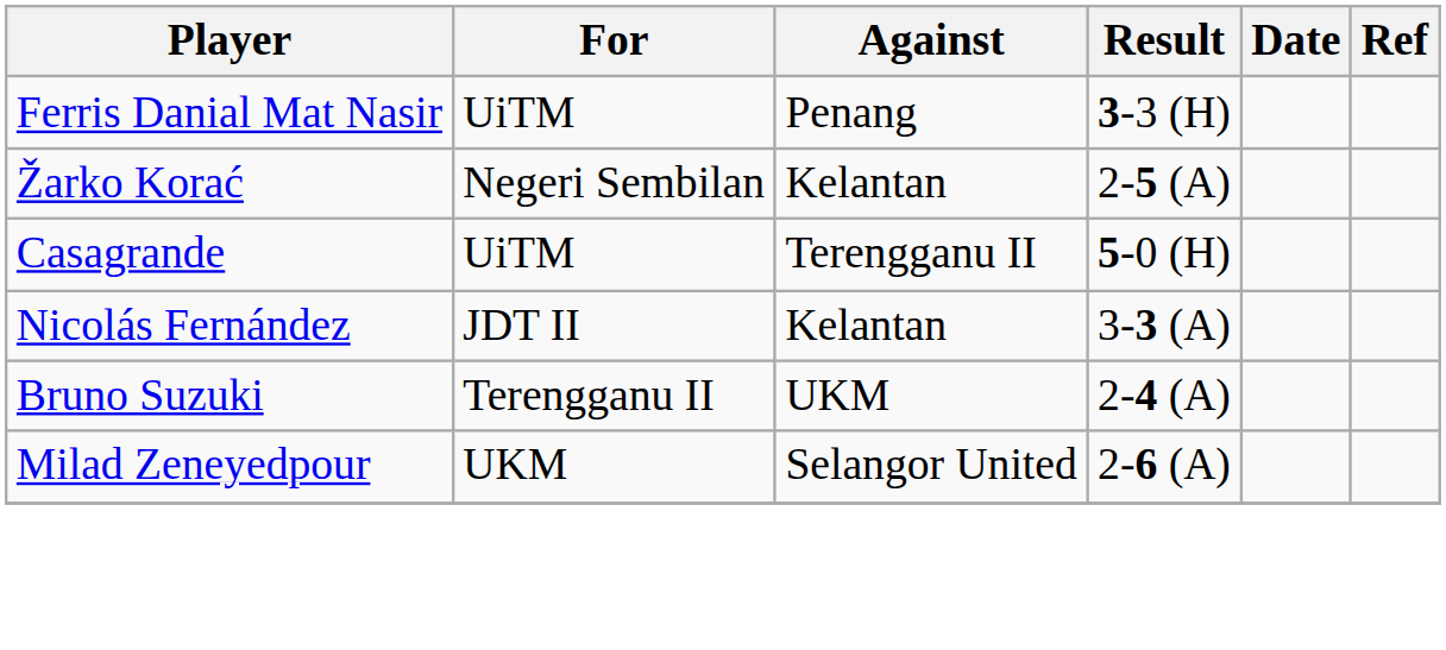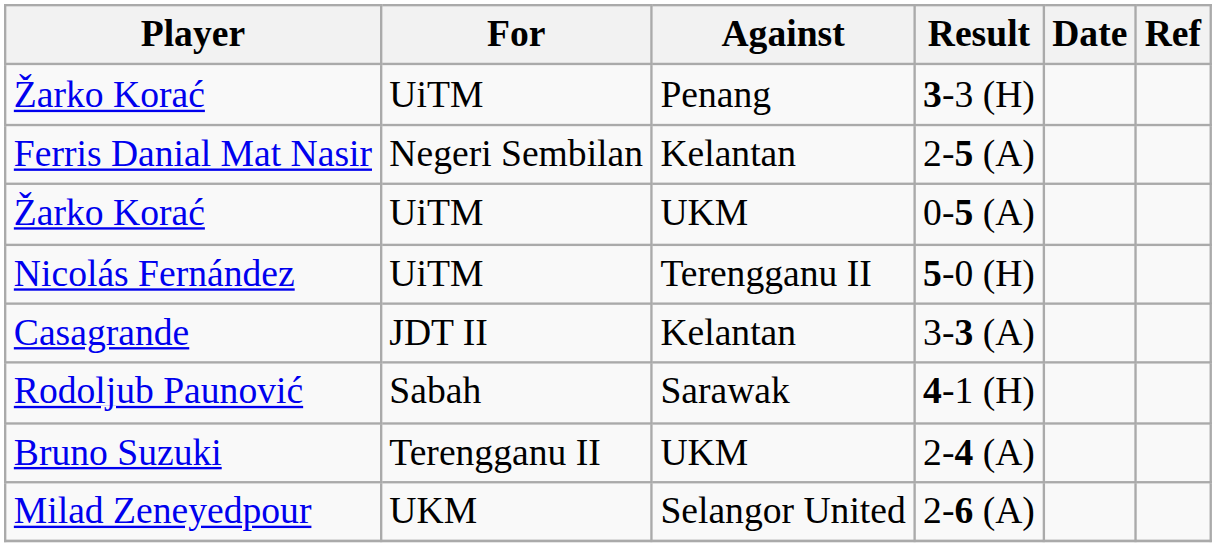 <table class="wikitable" style="text-align:left">
 <tr>
 <th>Player</th>
 <th>For</th>
 <th>Against</th>
 <th>Result</th>
 <th>Date</th>
 <th>Ref</th>
 </tr>
 <tr>
-<td> <a href='#'>Ferris Danial Mat Nasir</a></td>
+<td> <a href='#'>Žarko Korać</a></td>
 <td>UiTM</td>
 <td>Penang</td>
 <td><strong>3</strong>-3 (H)</td>
 <td></td>
 <td></td>
 </tr>
 <tr>
-<td> <a href='#'>Žarko Korać</a></td>
+<td> <a href='#'>Ferris Danial Mat Nasir</a></td>
 <td>Negeri Sembilan</td>
 <td>Kelantan</td>
 <td>2-<strong>5</strong> (A)</td>
 <td></td>
 <td></td>
 </tr>
 <tr>
-<td> <a href='#'>Casagrande</a></td>
+<td> <a href='#'>Žarko Korać</a></td>
+<td>UiTM</td>
+<td>UKM</td>
+<td>0-<strong>5</strong> (A)</td>
+<td></td>
+<td></td>
+</tr>
+<tr>
+<td> <a href='#'>Nicolás Fernández</a></td>
 <td>UiTM</td>
 <td>Terengganu II</td>
 <td><strong>5</strong>-0 (H)</td>
 <td></td>
 <td></td>
 </tr>
 <tr>
-<td> <a href='#'>Nicolás Fernández</a></td>
+<td> <a href='#'>Casagrande</a></td>
 <td>JDT II</td>
 <td>Kelantan</td>
 <td>3-<strong>3</strong> (A)</td>
+<td></td>
+<td></td>
+</tr>
+<tr>
+<td> <a href='#'>Rodoljub Paunović</a></td>
+<td>Sabah</td>
+<td>Sarawak</td>
+<td><strong>4</strong>-1 (H)</td>
 <td></td>
 <td></td>
 </tr>
 <tr>
 <td> <a href='#'>Bruno Suzuki</a></td>
 <td>Terengganu II</td>
 <td>UKM</td>
 <td>2-<strong>4</strong> (A)</td>
 <td></td>
 <td></td>
 </tr>
 <tr>
 <td> <a href='#'>Milad Zeneyedpour</a></td>
 <td>UKM</td>
 <td>Selangor United</td>
 <td>2-<strong>6</strong> (A)</td>
 <td></td>
 <td></td>
 </tr>
 <tr>
 </tr>
 </table>
